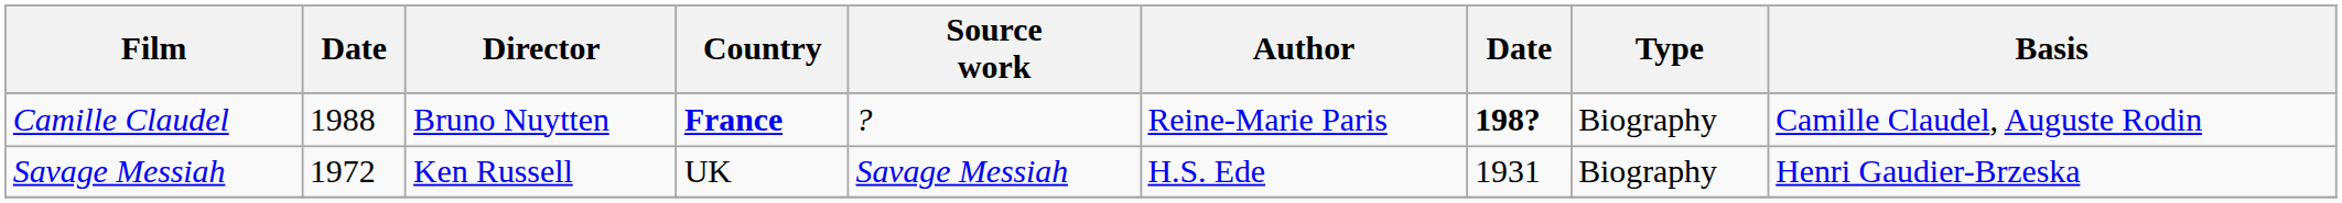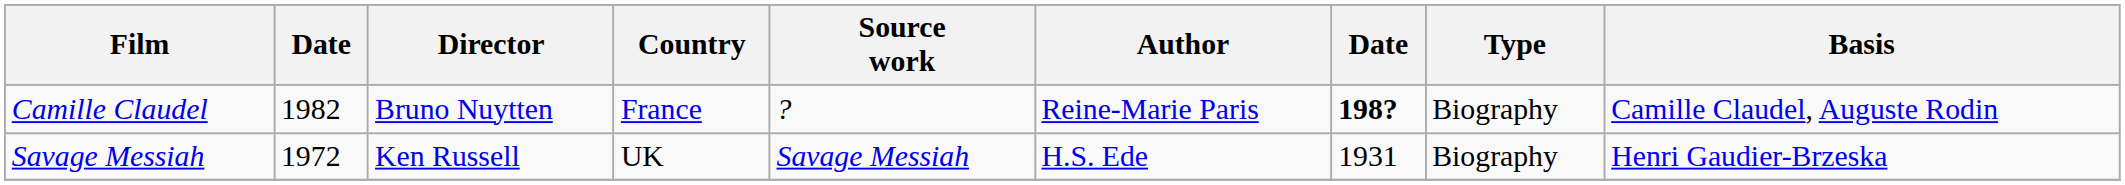 <table class="wikitable" style=width:90%>
 <tr bgcolor="#CCCCCC">
 <th>Film</th>
 <th>Date</th>
 <th>Director</th>
 <th>Country</th>
 <th>Source<br>work</th>
 <th>Author</th>
 <th>Date</th>
 <th>Type</th>
 <th>Basis</th>
 </tr>
 <tr>
 <td><em><a href='#'>Camille Claudel</a></em></td>
-<td>1988</td>
+<td>1982</td>
 <td><a href='#'>Bruno Nuytten</a></td>
-<td><strong><a href='#'>France</a></strong></td>
+<td><a href='#'>France</a></td>
 <td><em>?</em></td>
 <td><a href='#'>Reine-Marie Paris</a></td>
 <td><strong>198?</strong></td>
 <td>Biography</td>
 <td><a href='#'>Camille Claudel</a>, <a href='#'>Auguste Rodin</a></td>
 </tr>
 <tr>
 <td><em><a href='#'>Savage Messiah</a></em></td>
 <td>1972</td>
 <td><a href='#'>Ken Russell</a></td>
 <td>UK</td>
 <td><em><a href='#'>Savage Messiah</a></em></td>
 <td><a href='#'>H.S. Ede</a></td>
 <td>1931</td>
 <td>Biography</td>
 <td><a href='#'>Henri Gaudier-Brzeska</a></td>
 </tr>
 <tr>
 </tr>
 </table>
